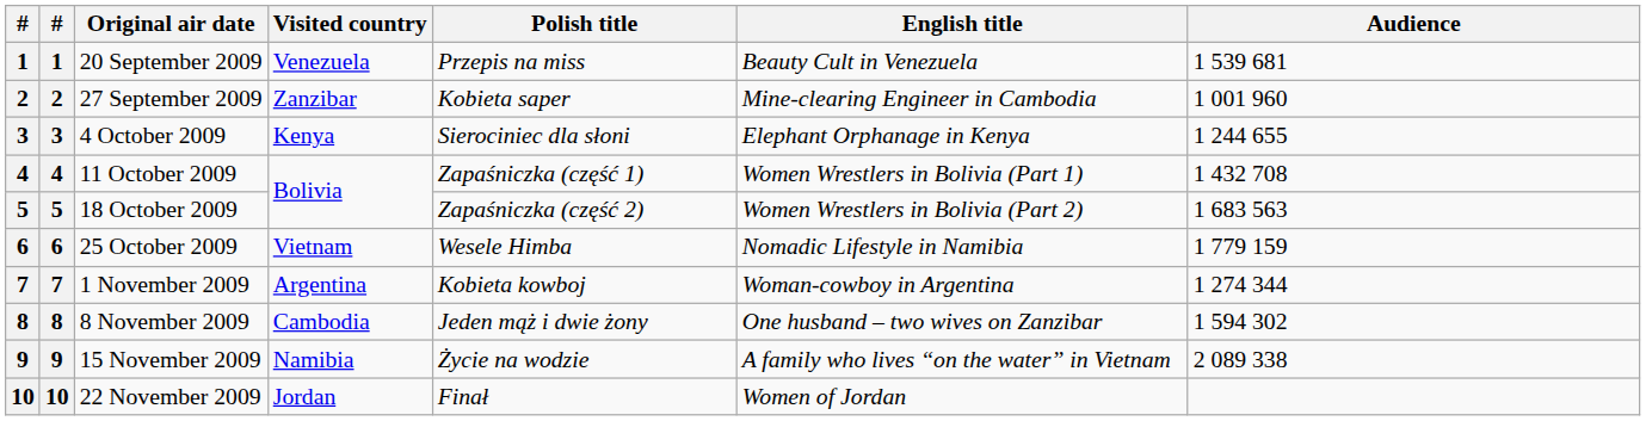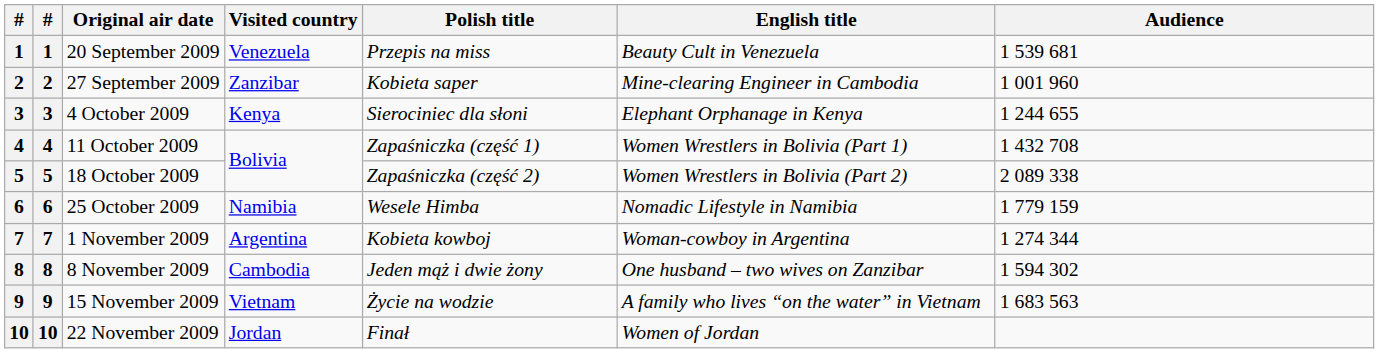 <table class="wikitable" border="1">
 <tr>
 <th>#</th>
 <th>#</th>
 <th>Original air date</th>
 <th>Visited country</th>
 <th width="200px">Polish title</th>
 <th width="300px">English title</th>
 <th width="300px">Audience</th>
 </tr>
 <tr>
 <th>1</th>
 <th>1</th>
 <td>20 September 2009</td>
 <td><a href='#'>Venezuela</a></td>
 <td><em>Przepis na miss</em></td>
 <td><em>Beauty Cult in Venezuela</em></td>
 <td>1 539 681</td>
 </tr>
 <tr>
 <th>2</th>
 <th>2</th>
 <td>27 September 2009</td>
 <td><a href='#'>Zanzibar</a></td>
 <td><em>Kobieta saper</em></td>
 <td><em>Mine-clearing Engineer in Cambodia</em></td>
 <td>1 001 960</td>
 </tr>
 <tr>
 <th>3</th>
 <th>3</th>
 <td>4 October 2009</td>
 <td><a href='#'>Kenya</a></td>
 <td><em>Sierociniec dla słoni</em></td>
 <td><em>Elephant Orphanage in Kenya</em></td>
 <td>1 244 655</td>
 </tr>
 <tr>
 <th>4</th>
 <th>4</th>
 <td>11 October 2009</td>
 <td rowspan="2"><a href='#'>Bolivia</a></td>
 <td><em>Zapaśniczka (część 1)</em></td>
 <td><em>Women Wrestlers in Bolivia (Part 1)</em></td>
 <td>1 432 708</td>
 </tr>
 <tr>
 <th>5</th>
 <th>5</th>
 <td>18 October 2009</td>
 <td><em>Zapaśniczka (część 2)</em></td>
 <td><em>Women Wrestlers in Bolivia (Part 2)</em></td>
-<td>1 683 563</td>
+<td>2 089 338</td>
 </tr>
 <tr>
 <th>6</th>
 <th>6</th>
 <td>25 October 2009</td>
-<td><a href='#'>Vietnam</a></td>
+<td><a href='#'>Namibia</a></td>
 <td><em>Wesele Himba</em></td>
 <td><em>Nomadic Lifestyle in Namibia</em></td>
 <td>1 779 159</td>
 </tr>
 <tr>
 <th>7</th>
 <th>7</th>
 <td>1 November 2009</td>
 <td><a href='#'>Argentina</a></td>
 <td><em>Kobieta kowboj</em></td>
 <td><em>Woman-cowboy in Argentina</em></td>
 <td>1 274 344</td>
 </tr>
 <tr>
 <th>8</th>
 <th>8</th>
 <td>8 November 2009</td>
 <td><a href='#'>Cambodia</a></td>
 <td><em>Jeden mąż i dwie żony</em></td>
 <td><em>One husband – two wives on Zanzibar</em></td>
 <td>1 594 302</td>
 </tr>
 <tr>
 <th>9</th>
 <th>9</th>
 <td>15 November 2009</td>
-<td><a href='#'>Namibia</a></td>
+<td><a href='#'>Vietnam</a></td>
 <td><em>Życie na wodzie</em></td>
 <td><em>A family who lives “on the water” in Vietnam</em></td>
-<td>2 089 338</td>
+<td>1 683 563</td>
 </tr>
 <tr>
 <th>10</th>
 <th>10</th>
 <td>22 November 2009</td>
 <td><a href='#'>Jordan</a></td>
 <td><em>Finał</em></td>
 <td><em>Women of Jordan</em></td>
 <td></td>
 </tr>
 </table>
